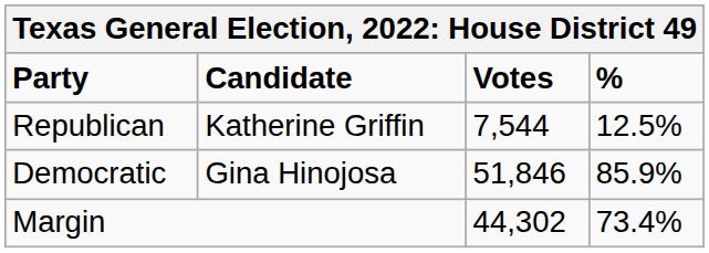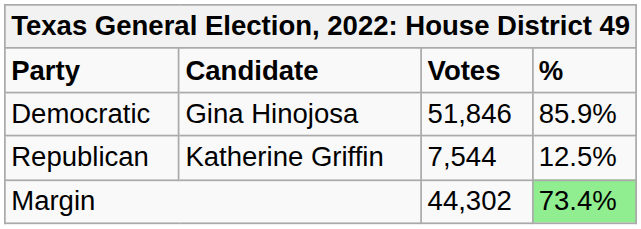 <table class="wikitable">
 <tr>
 <th colspan="4">Texas General Election, 2022: House District 49</th>
 </tr>
 <tr>
 <td><strong>Party</strong></td>
 <td><strong>Candidate</strong></td>
 <td><strong>Votes</strong></td>
 <td><strong>%</strong></td>
 </tr>
 <tr>
+<td>Democratic</td>
+<td>Gina Hinojosa</td>
+<td>51,846</td>
+<td>85.9%</td>
+</tr>
+<tr>
 <td>Republican</td>
 <td>Katherine Griffin</td>
 <td>7,544</td>
 <td>12.5%</td>
 </tr>
 <tr>
-<td>Democratic</td>
-<td>Gina Hinojosa</td>
-<td>51,846</td>
-<td>85.9%</td>
-</tr>
-<tr>
 <td colspan="2">Margin</td>
 <td>44,302</td>
-<td>73.4%</td>
+<td style="background: lightgreen;">73.4%</td>
 </tr>
 </table>
